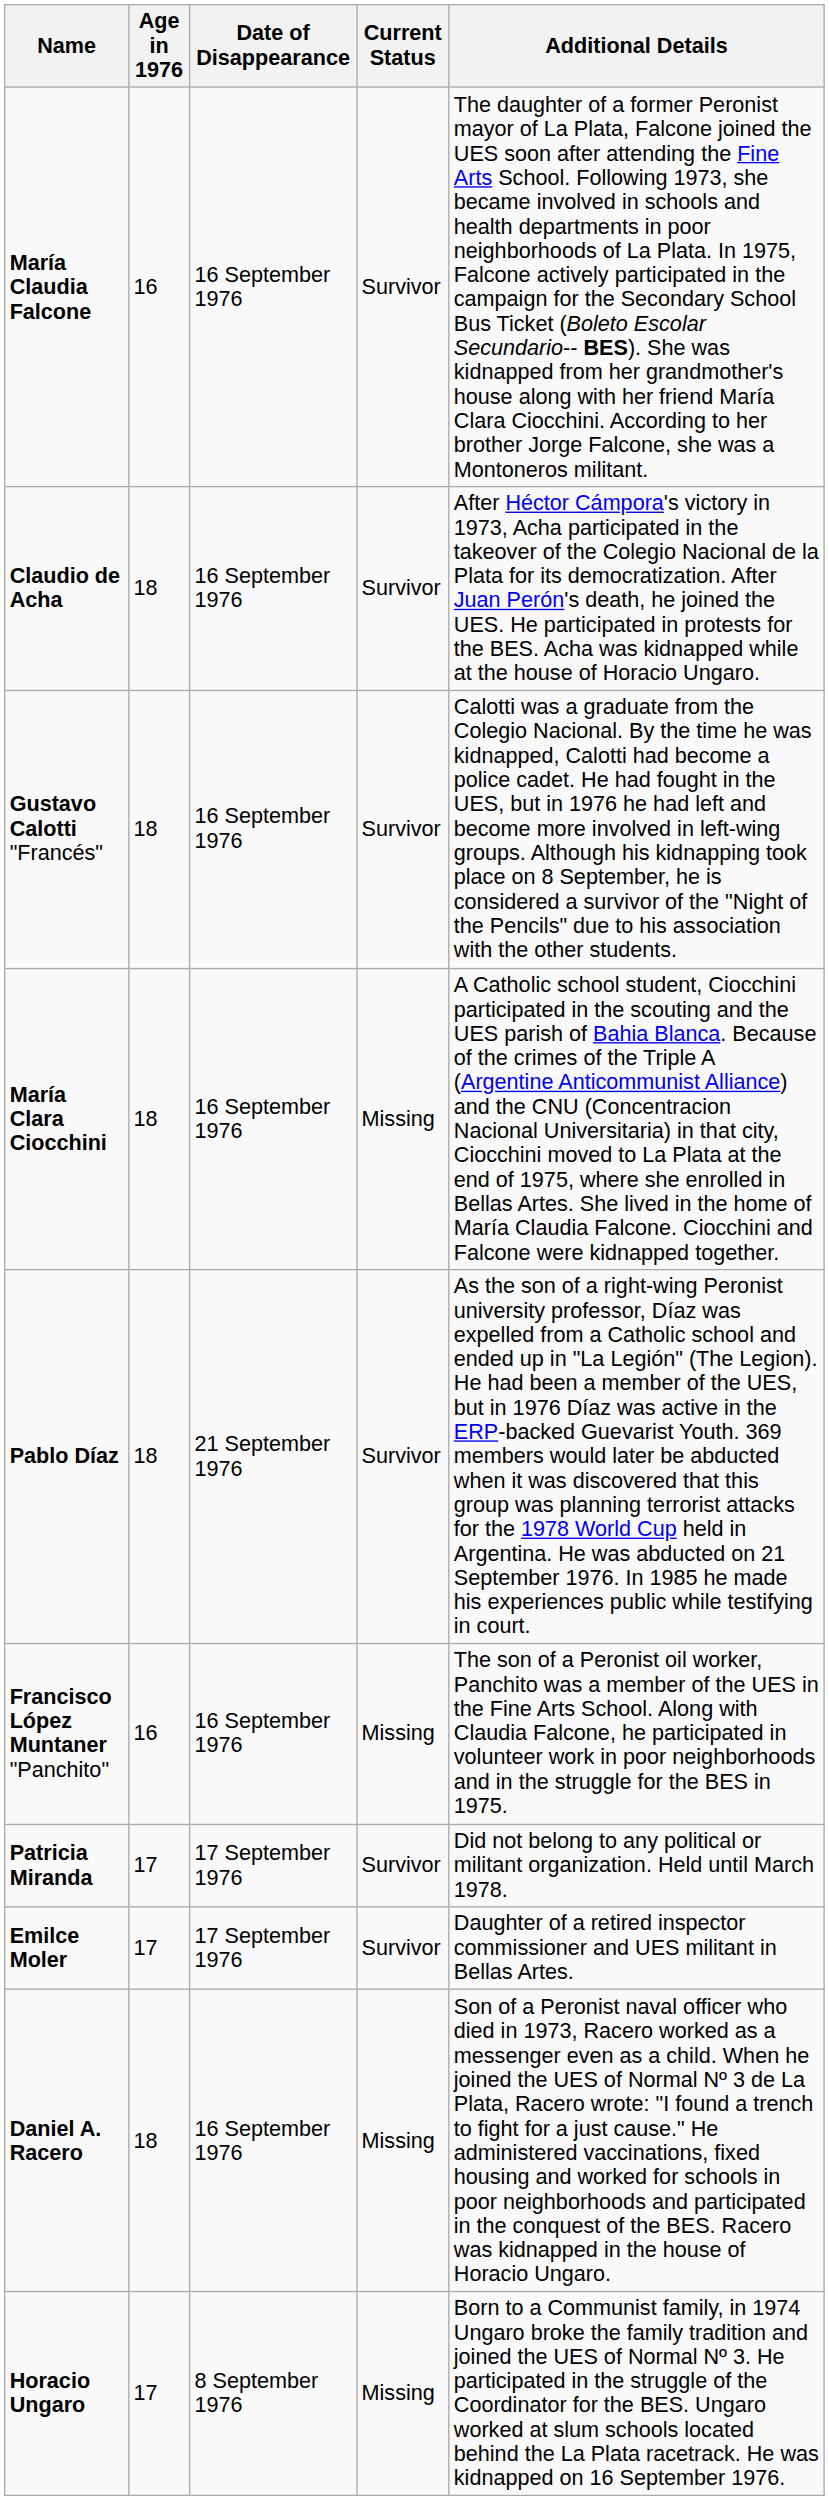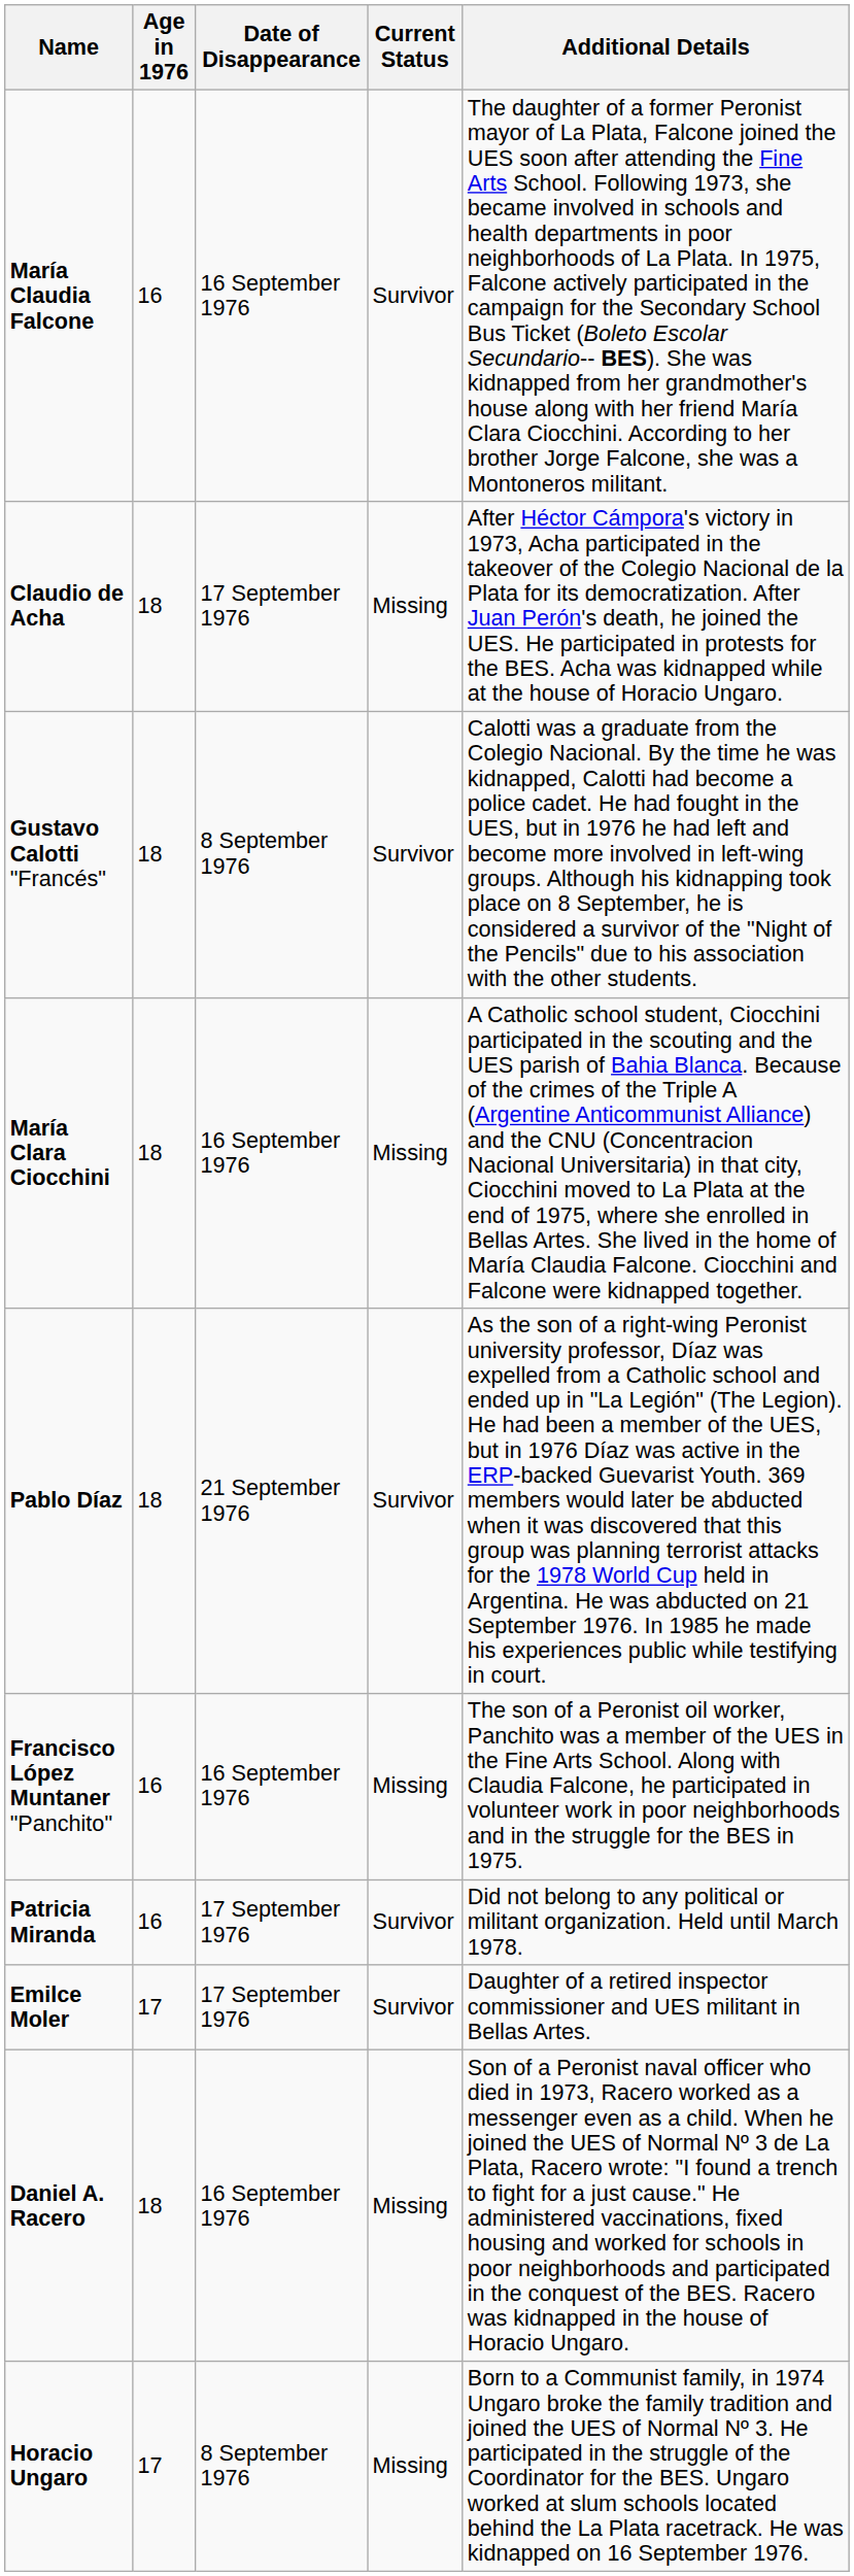 <table class="wikitable">
 <tr>
 <th>Name</th>
 <th>Age in 1976</th>
 <th>Date of Disappearance</th>
 <th>Current Status</th>
 <th>Additional Details</th>
 </tr>
 <tr>
 <td><strong>María Claudia Falcone</strong></td>
 <td>16</td>
 <td>16 September 1976</td>
 <td>Survivor</td>
 <td>The daughter of a former Peronist mayor of La Plata, Falcone joined the UES soon after attending the <a href='#'>Fine Arts</a> School. Following 1973, she became involved in schools and health departments in poor neighborhoods of La Plata. In 1975, Falcone actively participated in the campaign for the Secondary School Bus Ticket (<em>Boleto Escolar Secundario</em>-- <strong>BES</strong>). She was kidnapped from her grandmother's house along with her friend María Clara Ciocchini. According to her brother Jorge Falcone, she was a Montoneros militant.</td>
 </tr>
 <tr>
 <td><strong>Claudio de Acha</strong></td>
 <td>18</td>
-<td>16 September 1976</td>
-<td>Survivor</td>
+<td>17 September 1976</td>
+<td>Missing</td>
 <td>After <a href='#'>Héctor Cámpora</a>'s victory in 1973, Acha participated in the takeover of the Colegio Nacional de la Plata for its democratization. After <a href='#'>Juan Perón</a>'s death, he joined the UES. He participated in protests for the BES.  Acha was kidnapped while at the house of Horacio Ungaro.</td>
 </tr>
 <tr>
 <td><strong>Gustavo Calotti</strong> "Francés"</td>
 <td>18</td>
-<td>16 September 1976</td>
+<td>8 September 1976</td>
 <td>Survivor</td>
 <td>Calotti was a graduate from the Colegio Nacional. By the time he was kidnapped, Calotti had become a police cadet. He had fought in the UES, but in 1976 he had left and become more involved in left-wing groups. Although his kidnapping took place on 8 September, he is considered a survivor of the "Night of the Pencils" due to his association with the other students.</td>
 </tr>
 <tr>
 <td><strong>María Clara Ciocchini</strong></td>
 <td>18</td>
 <td>16 September 1976</td>
 <td>Missing</td>
 <td>A Catholic school student, Ciocchini participated in the scouting and the UES parish of <a href='#'>Bahia Blanca</a>. Because of the crimes of the Triple A (<a href='#'>Argentine Anticommunist Alliance</a>) and the CNU (Concentracion Nacional Universitaria) in that city, Ciocchini moved to La Plata at the end of 1975, where she enrolled in Bellas Artes. She lived in the home of María Claudia Falcone. Ciocchini and Falcone were kidnapped together.</td>
 </tr>
 <tr>
 <td><strong>Pablo Díaz</strong></td>
 <td>18</td>
 <td>21 September 1976</td>
 <td>Survivor</td>
 <td>As the son of a right-wing Peronist university professor, Díaz was expelled from a Catholic school and ended up in "La Legión" (The Legion). He had been a member of the UES, but in 1976 Díaz was active in the <a href='#'>ERP</a>-backed Guevarist Youth.  369 members would later be abducted when it was discovered that this group was planning terrorist attacks for the <a href='#'>1978 World Cup</a> held in Argentina. He was abducted on 21 September 1976. In 1985 he made his experiences public while testifying in court.</td>
 </tr>
 <tr>
 <td><strong>Francisco López Muntaner</strong> "Panchito"</td>
 <td>16</td>
 <td>16 September 1976</td>
 <td>Missing</td>
 <td>The son of a Peronist oil worker, Panchito was a member of the UES in the Fine Arts School. Along with Claudia Falcone, he participated in volunteer work in poor neighborhoods and in the struggle for the BES in 1975.</td>
 </tr>
 <tr>
 <td><strong>Patricia Miranda</strong></td>
-<td>17</td>
+<td>16</td>
 <td>17 September 1976</td>
 <td>Survivor</td>
 <td>Did not belong to any political or militant organization. Held until March 1978.</td>
 </tr>
 <tr>
 <td><strong>Emilce Moler</strong></td>
 <td>17</td>
 <td>17 September 1976</td>
 <td>Survivor</td>
 <td>Daughter of a retired inspector commissioner and UES militant in Bellas Artes.</td>
 </tr>
 <tr>
 <td><strong>Daniel A. Racero</strong></td>
 <td>18</td>
 <td>16 September 1976</td>
 <td>Missing</td>
 <td>Son of a Peronist naval officer who died in 1973, Racero worked as a messenger even as a child. When he joined the UES of Normal Nº 3 de La Plata, Racero wrote: "I found a trench to fight for a just cause." He administered vaccinations, fixed housing and worked for schools in poor neighborhoods and participated in the conquest of the BES. Racero was kidnapped in the house of Horacio Ungaro.</td>
 </tr>
 <tr>
 <td><strong>Horacio Ungaro</strong></td>
 <td>17</td>
 <td>8 September 1976</td>
 <td>Missing</td>
 <td>Born to a Communist family, in 1974 Ungaro broke the family tradition and joined the UES of Normal Nº 3. He participated in the struggle of the Coordinator for the BES. Ungaro worked at slum schools located behind the La Plata racetrack.  He was kidnapped on 16 September 1976.</td>
 </tr>
 </table>
